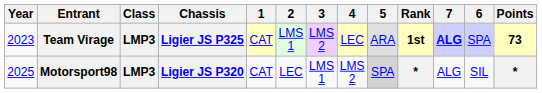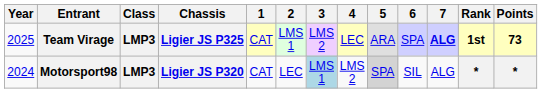 <table class="wikitable" style="text-align:center; font-size:85%">
 <tr>
 <th>Year</th>
 <th>Entrant</th>
 <th>Class</th>
 <th>Chassis</th>
 <th>1</th>
 <th>2</th>
 <th>3</th>
 <th>4</th>
 <th>5</th>
+<th>6</th>
+<th>7</th>
 <th>Rank</th>
-<th>7</th>
-<th>6</th>
 <th>Points</th>
 </tr>
 <tr>
-<td><a href='#'>2023</a></td>
+<td><a href='#'>2025</a></td>
 <th nowrap>Team Virage</th>
 <th>LMP3</th>
 <th nowrap><a href='#'>Ligier JS P325</a></th>
 <td style="background:#FFFFBF;"><a href='#'>CAT</a><br></td>
 <td style="background:#DFFFDF;"><a href='#'>LMS<br>1</a><br></td>
 <td style="background:#EFCFFF;"><a href='#'>LMS<br>2</a><br></td>
 <td style="background:#FFFFBF;"><a href='#'>LEC</a><br></td>
 <td style="background:#DFDFDF;"><a href='#'>ARA</a><br></td>
+<td style="background:#CFCFFF;"><a href='#'>SPA</a><br></td>
+<td style="background:#CFCFFF;"><strong><a href='#'>ALG</a></strong><br></td>
 <th style="background:#FFFFBF;">1st</th>
-<td style="background:#CFCFFF;"><strong><a href='#'>ALG</a></strong><br></td>
-<td style="background:#CFCFFF;"><a href='#'>SPA</a><br></td>
 <th style="background:#FFFFBF;">73</th>
 </tr>
 <tr>
-<td><a href='#'>2025</a></td>
+<td><a href='#'>2024</a></td>
 <th nowrap>Motorsport98</th>
 <th>LMP3</th>
 <th nowrap><a href='#'>Ligier JS P320</a></th>
 <td><a href='#'>CAT</a></td>
 <td><a href='#'>LEC</a></td>
-<td><a href='#'>LMS<br>1</a></td>
+<td style="background: lightblue;"><a href='#'>LMS<br>1</a></td>
 <td><a href='#'>LMS<br>2</a></td>
 <td style="background: lightgrey;"><a href='#'>SPA</a></td>
+<td><a href='#'>SIL</a></td>
+<td><a href='#'>ALG</a></td>
 <th>*</th>
-<td><a href='#'>ALG</a></td>
-<td><a href='#'>SIL</a></td>
 <th>*</th>
 </tr>
 </table>
